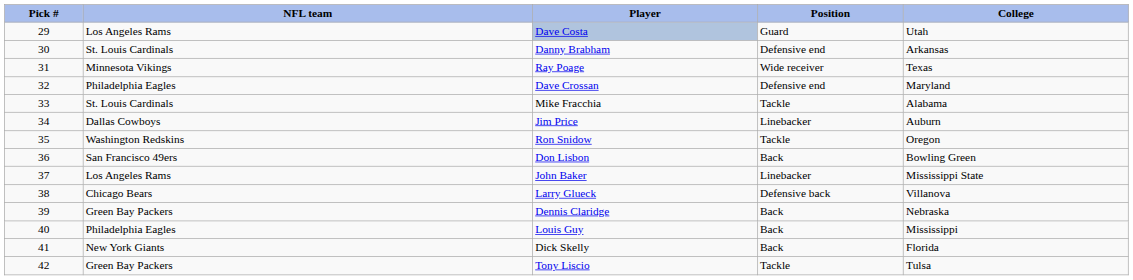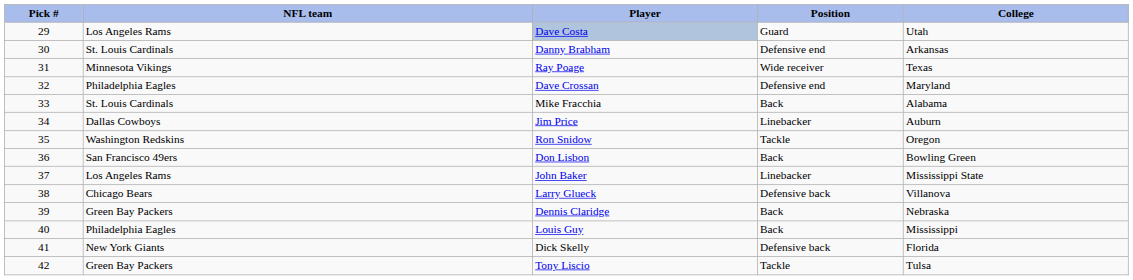 <table class="wikitable sortable sortable" style="width: 100%">
 <tr>
 <th style="background:#A8BDEC;" width=7%>Pick #</th>
 <th width=40% style="background:#A8BDEC;">NFL team</th>
 <th width=20% style="background:#A8BDEC;">Player</th>
 <th width=13% style="background:#A8BDEC;">Position</th>
 <th style="background:#A8BDEC;">College</th>
 </tr>
 <tr>
 <td align=center>29</td>
 <td>Los Angeles Rams</td>
 <td bgcolor=lightsteelblue><a href='#'>Dave Costa</a></td>
 <td>Guard</td>
 <td>Utah</td>
 </tr>
 <tr>
 <td align=center>30</td>
 <td>St. Louis Cardinals</td>
 <td><a href='#'>Danny Brabham</a></td>
 <td>Defensive end</td>
 <td>Arkansas</td>
 </tr>
 <tr>
 <td align=center>31</td>
 <td>Minnesota Vikings</td>
 <td><a href='#'>Ray Poage</a></td>
 <td>Wide receiver</td>
 <td>Texas</td>
 </tr>
 <tr>
 <td align=center>32</td>
 <td>Philadelphia Eagles</td>
 <td><a href='#'>Dave Crossan</a></td>
 <td>Defensive end</td>
 <td>Maryland</td>
 </tr>
 <tr>
 <td align=center>33</td>
 <td>St. Louis Cardinals</td>
 <td>Mike Fracchia</td>
-<td>Tackle</td>
+<td>Back</td>
 <td>Alabama</td>
 </tr>
 <tr>
 <td align=center>34</td>
 <td>Dallas Cowboys</td>
 <td><a href='#'>Jim Price</a></td>
 <td>Linebacker</td>
 <td>Auburn</td>
 </tr>
 <tr>
 <td align=center>35</td>
 <td>Washington Redskins</td>
 <td><a href='#'>Ron Snidow</a></td>
 <td>Tackle</td>
 <td>Oregon</td>
 </tr>
 <tr>
 <td align=center>36</td>
 <td>San Francisco 49ers</td>
 <td><a href='#'>Don Lisbon</a></td>
 <td>Back</td>
 <td>Bowling Green</td>
 </tr>
 <tr>
 <td align=center>37</td>
 <td>Los Angeles Rams</td>
 <td><a href='#'>John Baker</a></td>
 <td>Linebacker</td>
 <td>Mississippi State</td>
 </tr>
 <tr>
 <td align=center>38</td>
 <td>Chicago Bears</td>
 <td><a href='#'>Larry Glueck</a></td>
 <td>Defensive back</td>
 <td>Villanova</td>
 </tr>
 <tr>
 <td align=center>39</td>
 <td>Green Bay Packers</td>
 <td><a href='#'>Dennis Claridge</a></td>
 <td>Back</td>
 <td>Nebraska</td>
 </tr>
 <tr>
 <td align=center>40</td>
 <td>Philadelphia Eagles</td>
 <td><a href='#'>Louis Guy</a></td>
 <td>Back</td>
 <td>Mississippi</td>
 </tr>
 <tr>
 <td align=center>41</td>
 <td>New York Giants</td>
 <td>Dick Skelly</td>
-<td>Back</td>
+<td>Defensive back</td>
 <td>Florida</td>
 </tr>
 <tr>
 <td align=center>42</td>
 <td>Green Bay Packers</td>
 <td><a href='#'>Tony Liscio</a></td>
 <td>Tackle</td>
 <td>Tulsa</td>
 </tr>
 </table>
